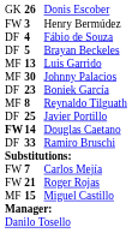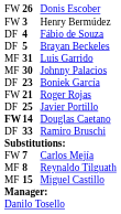 <table style = "font-size: 90%" cellspacing = "0" cellpadding = "0">
 <tr>
 <td colspan = 4></td>
 </tr>
 <tr>
 <th style="width:25px;"></th>
 <th style="width:25px;"></th>
 </tr>
 <tr>
-<td>GK</td>
+<td>FW</td>
 <td><strong>26</strong></td>
 <td> <a href='#'>Donis Escober</a></td>
 </tr>
 <tr>
 <td>FW</td>
 <td><strong>3</strong></td>
 <td> Henry Bermúdez</td>
 <td></td>
 <td></td>
 </tr>
 <tr>
 <td>DF</td>
 <td><strong>4</strong></td>
 <td> <a href='#'>Fábio de Souza</a></td>
 </tr>
 <tr>
 <td>DF</td>
 <td><strong>5</strong></td>
 <td> <a href='#'>Brayan Beckeles</a></td>
 </tr>
 <tr>
 <td>MF</td>
-<td><strong>13</strong></td>
+<td><strong>31</strong></td>
 <td> <a href='#'>Luis Garrido</a></td>
 </tr>
 <tr>
 <td>MF</td>
 <td><strong>30</strong></td>
 <td> <a href='#'>Johnny Palacios</a></td>
 <td></td>
 <td></td>
 </tr>
 <tr>
 <td>DF</td>
 <td><strong>23</strong></td>
 <td> <a href='#'>Boniek García</a></td>
 </tr>
 <tr>
-<td>MF</td>
-<td><strong>8</strong></td>
-<td> <a href='#'>Reynaldo Tilguath</a></td>
+<td>FW</td>
+<td><strong>21</strong></td>
+<td> <a href='#'>Roger Rojas</a></td>
 <td></td>
 <td></td>
 <td></td>
 <td></td>
 </tr>
 <tr>
 <td>DF</td>
 <td><strong>25</strong></td>
 <td> <a href='#'>Javier Portillo</a></td>
 <td></td>
 <td></td>
 </tr>
 <tr>
 <td><strong>FW</strong></td>
 <td><strong>14</strong></td>
 <td> <a href='#'>Douglas Caetano</a></td>
 <td></td>
 <td></td>
 </tr>
 <tr>
 <td>DF</td>
 <td><strong>33</strong></td>
 <td> <a href='#'>Ramiro Bruschi</a></td>
 <td></td>
 <td></td>
 </tr>
 <tr>
 <td colspan = 3><strong>Substitutions:</strong></td>
 </tr>
 <tr>
 <td>FW</td>
 <td><strong>7</strong></td>
 <td> <a href='#'>Carlos Mejía</a></td>
 <td></td>
 <td></td>
 </tr>
 <tr>
-<td>FW</td>
-<td><strong>21</strong></td>
-<td> <a href='#'>Roger Rojas</a></td>
+<td>MF</td>
+<td><strong>8</strong></td>
+<td> <a href='#'>Reynaldo Tilguath</a></td>
 <td></td>
 <td></td>
 <td></td>
 <td></td>
 </tr>
 <tr>
 <td>MF</td>
 <td><strong>15</strong></td>
 <td> <a href='#'>Miguel Castillo</a></td>
 <td></td>
 <td></td>
 </tr>
 <tr>
 <td colspan = 3><strong>Manager:</strong></td>
 </tr>
 <tr>
 <td colspan = 3> <a href='#'>Danilo Tosello</a></td>
 </tr>
 </table>
